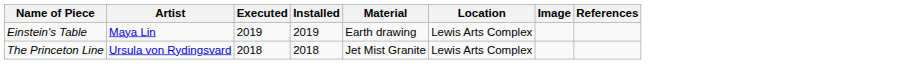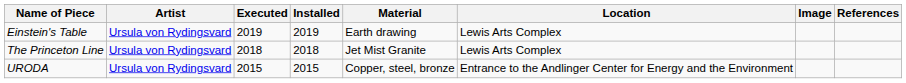 <table class="wikitable sortable">
 <tr>
 <th>Name of Piece</th>
 <th>Artist</th>
 <th>Executed</th>
 <th>Installed</th>
 <th>Material</th>
 <th>Location</th>
 <th>Image</th>
 <th>References</th>
 </tr>
 <tr>
 <td><em>Einstein's Table</em></td>
-<td><a href='#'>Maya Lin</a></td>
+<td><a href='#'>Ursula von Rydingsvard</a></td>
 <td>2019</td>
 <td>2019</td>
 <td>Earth drawing</td>
 <td>Lewis Arts Complex</td>
 <td></td>
 <td style="text-align:center;"></td>
 </tr>
 <tr>
 <td><em>The Princeton Line</em></td>
 <td><a href='#'>Ursula von Rydingsvard</a></td>
 <td>2018</td>
 <td>2018</td>
 <td>Jet Mist Granite</td>
 <td>Lewis Arts Complex</td>
 <td></td>
 <td style="text-align:center;"></td>
 </tr>
+<tr>
+<td><em>URODA</em></td>
+<td><a href='#'>Ursula von Rydingsvard</a></td>
+<td>2015</td>
+<td>2015</td>
+<td>Copper, steel, bronze</td>
+<td>Entrance to the Andlinger Center for Energy and the Environment</td>
+<td></td>
+<td style="text-align:center;"></td>
+</tr>
 </table>
